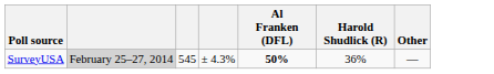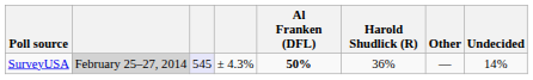 <table class="wikitable" style="text-align:center">
 <tr valign= bottom>
 <th>Poll source</th>
 <th></th>
 <th></th>
 <th></th>
 <th style="width:100px;">Al<br>Franken (DFL)</th>
 <th style="width:100px;">Harold<br>Shudlick (R)</th>
 <th>Other</th>
+<th>Undecided</th>
 </tr>
 <tr>
 <td align=left><a href='#'>SurveyUSA</a></td>
 <td style="background: lightgrey;">February 25–27, 2014</td>
-<td>545</td>
+<td style="background: lavender;">545</td>
 <td>± 4.3%</td>
 <td><strong>50%</strong></td>
 <td>36%</td>
 <td>—</td>
+<td>14%</td>
 </tr>
 </table>
